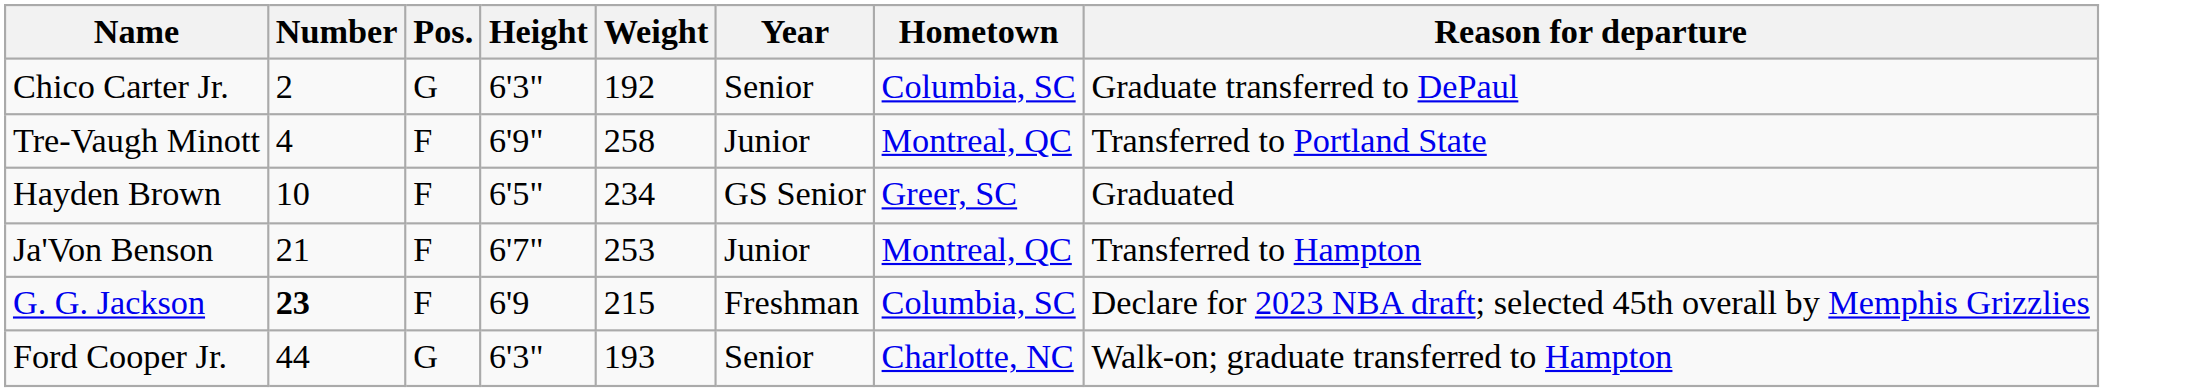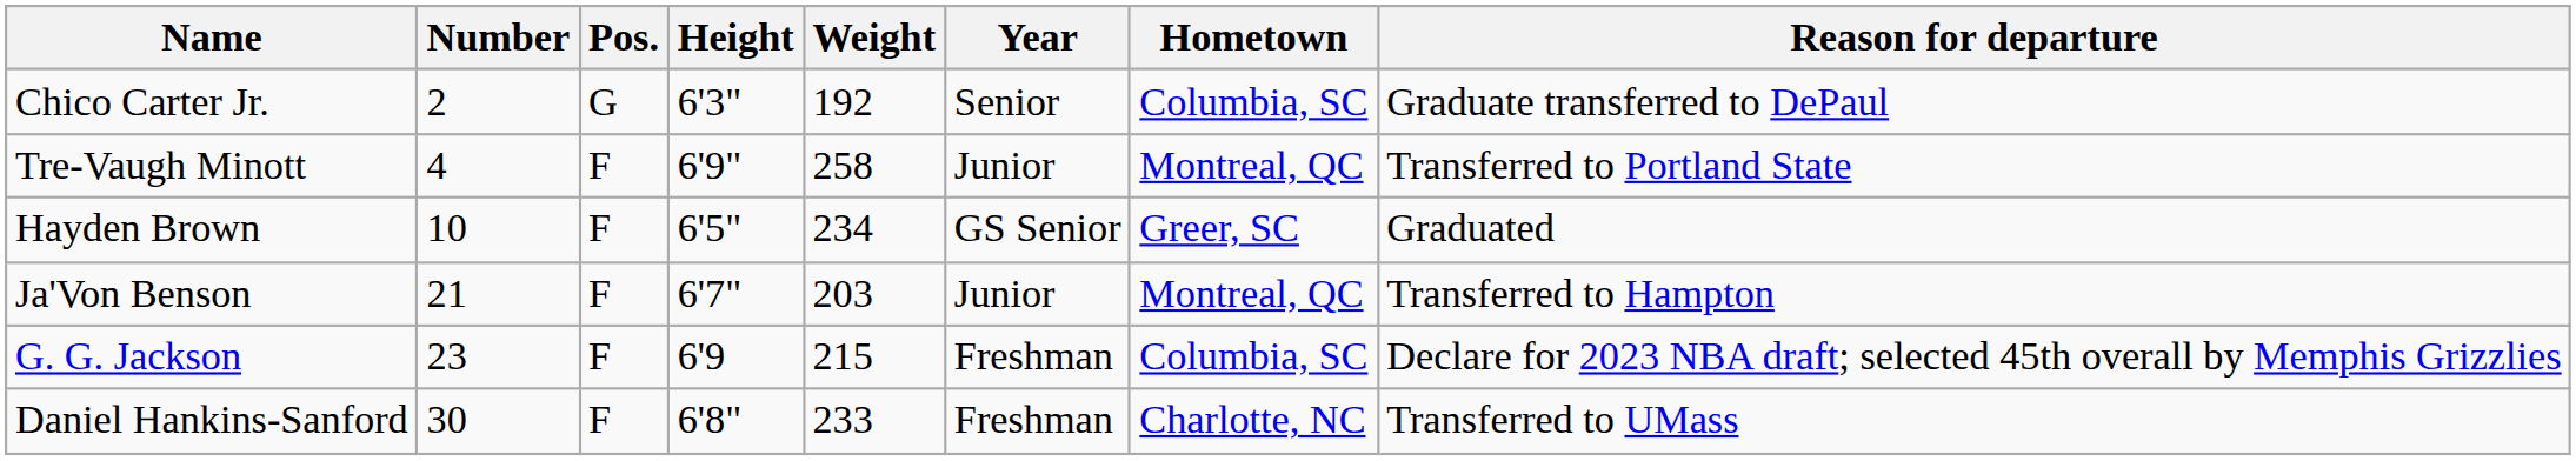 <table class="wikitable sortable" border="1">
 <tr>
 <th>Name</th>
 <th>Number</th>
 <th>Pos.</th>
 <th>Height</th>
 <th>Weight</th>
 <th>Year</th>
 <th>Hometown</th>
 <th class="unsortable">Reason for departure</th>
 </tr>
 <tr>
 <td>Chico Carter Jr.</td>
 <td>2</td>
 <td>G</td>
 <td>6'3"</td>
 <td>192</td>
 <td>Senior</td>
 <td><a href='#'>Columbia, SC</a></td>
 <td>Graduate transferred to <a href='#'>DePaul</a></td>
 </tr>
 <tr>
 <td>Tre-Vaugh Minott</td>
 <td>4</td>
 <td>F</td>
 <td>6'9"</td>
 <td>258</td>
 <td>Junior</td>
 <td><a href='#'>Montreal, QC</a></td>
 <td>Transferred to <a href='#'>Portland State</a></td>
 </tr>
 <tr>
 <td>Hayden Brown</td>
 <td>10</td>
 <td>F</td>
 <td>6'5"</td>
 <td>234</td>
 <td>GS Senior</td>
 <td><a href='#'>Greer, SC</a></td>
 <td>Graduated</td>
 </tr>
 <tr>
 <td>Ja'Von Benson</td>
 <td>21</td>
 <td>F</td>
 <td>6'7"</td>
-<td>253</td>
+<td>203</td>
 <td>Junior</td>
 <td><a href='#'>Montreal, QC</a></td>
 <td>Transferred to <a href='#'>Hampton</a></td>
 </tr>
 <tr>
 <td><a href='#'>G. G. Jackson</a></td>
-<td><strong>23</strong></td>
+<td>23</td>
 <td>F</td>
 <td>6'9</td>
 <td>215</td>
 <td>Freshman</td>
 <td><a href='#'>Columbia, SC</a></td>
 <td>Declare for <a href='#'>2023 NBA draft</a>; selected 45th overall by <a href='#'>Memphis Grizzlies</a></td>
 </tr>
 <tr>
-<td>Ford Cooper Jr.</td>
-<td>44</td>
-<td>G</td>
-<td>6'3"</td>
-<td>193</td>
-<td>Senior</td>
+<td>Daniel Hankins-Sanford</td>
+<td>30</td>
+<td>F</td>
+<td>6'8"</td>
+<td>233</td>
+<td>Freshman</td>
 <td><a href='#'>Charlotte, NC</a></td>
-<td>Walk-on; graduate transferred to <a href='#'>Hampton</a></td>
+<td>Transferred to <a href='#'>UMass</a></td>
 </tr>
 </table>
